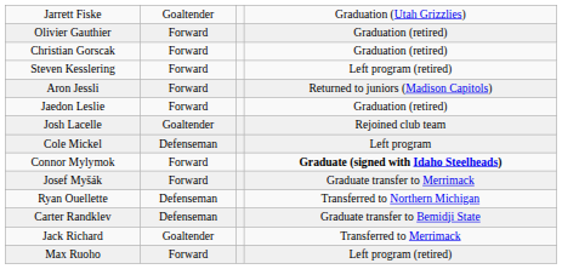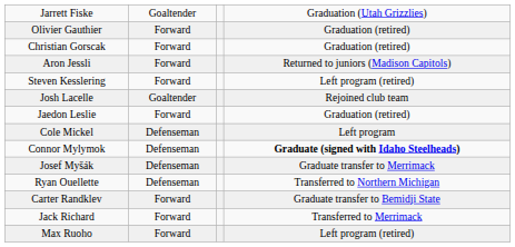 <table class="wikitable" width="60%">
 <tr align="center" bgcolor="">
 <td>Jarrett Fiske</td>
 <td>Goaltender</td>
 <td></td>
 <td>Graduation (<a href='#'>Utah Grizzlies</a>)</td>
 </tr>
 <tr align="center" bgcolor="f0f0f0">
 <td>Olivier Gauthier</td>
 <td>Forward</td>
 <td></td>
 <td>Graduation (retired)</td>
 </tr>
 <tr align="center" bgcolor="">
 <td>Christian Gorscak</td>
 <td>Forward</td>
 <td></td>
 <td>Graduation (retired)</td>
 </tr>
+<tr align="center" bgcolor="f0f0f0">
+<td>Aron Jessli</td>
+<td>Forward</td>
+<td></td>
+<td>Returned to juniors (<a href='#'>Madison Capitols</a>)</td>
+</tr>
 <tr align="center" bgcolor="">
 <td>Steven Kesslering</td>
 <td>Forward</td>
 <td></td>
 <td>Left program (retired)</td>
 </tr>
 <tr align="center" bgcolor="f0f0f0">
-<td>Aron Jessli</td>
-<td>Forward</td>
+<td>Josh Lacelle</td>
+<td>Goaltender</td>
 <td></td>
-<td>Returned to juniors (<a href='#'>Madison Capitols</a>)</td>
+<td>Rejoined club team</td>
 </tr>
 <tr align="center" bgcolor="">
 <td>Jaedon Leslie</td>
 <td>Forward</td>
 <td></td>
 <td>Graduation (retired)</td>
-</tr>
-<tr align="center" bgcolor="f0f0f0">
-<td>Josh Lacelle</td>
-<td>Goaltender</td>
-<td></td>
-<td>Rejoined club team</td>
 </tr>
 <tr align="center" bgcolor="f0f0f0">
 <td>Cole Mickel</td>
 <td>Defenseman</td>
 <td></td>
 <td>Left program</td>
 </tr>
 <tr align="center" bgcolor="">
 <td>Connor Mylymok</td>
-<td>Forward</td>
+<td>Defenseman</td>
 <td></td>
 <td><strong>Graduate (signed with <a href='#'>Idaho Steelheads</a>)</strong></td>
 </tr>
 <tr align="center" bgcolor="f0f0f0">
 <td>Josef Myšák</td>
-<td>Forward</td>
+<td>Defenseman</td>
 <td></td>
 <td>Graduate transfer to <a href='#'>Merrimack</a></td>
 </tr>
 <tr align="center" bgcolor="">
 <td>Ryan Ouellette</td>
 <td>Defenseman</td>
 <td></td>
 <td>Transferred to <a href='#'>Northern Michigan</a></td>
 </tr>
 <tr align="center" bgcolor="f0f0f0">
 <td>Carter Randklev</td>
-<td>Defenseman</td>
+<td>Forward</td>
 <td></td>
 <td>Graduate transfer to <a href='#'>Bemidji State</a></td>
 </tr>
 <tr align="center" bgcolor="">
 <td>Jack Richard</td>
-<td>Goaltender</td>
+<td>Forward</td>
 <td></td>
 <td>Transferred to <a href='#'>Merrimack</a></td>
 </tr>
 <tr align="center" bgcolor="f0f0f0">
 <td>Max Ruoho</td>
 <td>Forward</td>
 <td></td>
 <td>Left program (retired)</td>
 </tr>
 </table>
